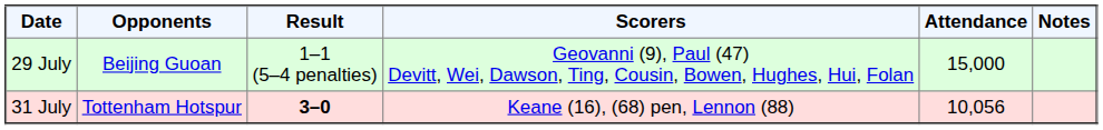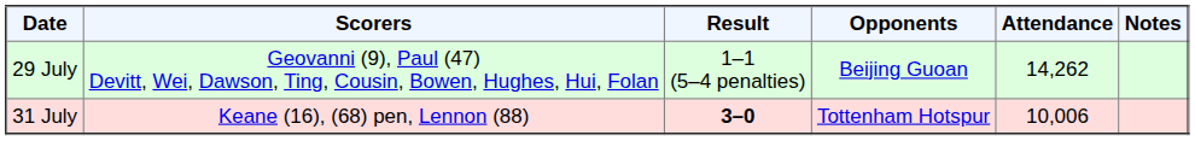 <table border="2" cellpadding="4" style="border-collapse:collapse; text-align:center;">
 <tr bgcolor="#f0f6ff">
 <th>Date</th>
+<th>Scorers</th>
+<th>Result</th>
 <th>Opponents</th>
-<th>Result</th>
-<th>Scorers</th>
 <th>Attendance</th>
 <th>Notes</th>
 </tr>
 <tr style="background: #ddffdd;">
 <td>29 July</td>
+<td><a href='#'>Geovanni</a> (9), <a href='#'>Paul</a> (47)<br><a href='#'>Devitt</a>, <a href='#'>Wei</a>, <a href='#'>Dawson</a>, <a href='#'>Ting</a>, <a href='#'>Cousin</a>, <a href='#'>Bowen</a>, <a href='#'>Hughes</a>, <a href='#'>Hui</a>, <a href='#'>Folan</a></td>
+<td>1–1<br>(5–4 penalties)</td>
 <td><a href='#'>Beijing Guoan</a></td>
-<td>1–1<br>(5–4 penalties)</td>
-<td><a href='#'>Geovanni</a> (9), <a href='#'>Paul</a> (47)<br><a href='#'>Devitt</a>, <a href='#'>Wei</a>, <a href='#'>Dawson</a>, <a href='#'>Ting</a>, <a href='#'>Cousin</a>, <a href='#'>Bowen</a>, <a href='#'>Hughes</a>, <a href='#'>Hui</a>, <a href='#'>Folan</a></td>
-<td>15,000</td>
+<td>14,262</td>
 <td> </td>
 </tr>
 <tr style="background: #ffdddd;">
 <td>31 July</td>
+<td><a href='#'>Keane</a> (16), (68) pen, <a href='#'>Lennon</a> (88)</td>
+<td><strong>3–0</strong></td>
 <td><a href='#'>Tottenham Hotspur</a></td>
-<td><strong>3–0</strong></td>
-<td><a href='#'>Keane</a> (16), (68) pen, <a href='#'>Lennon</a> (88)</td>
-<td>10,056</td>
+<td>10,006</td>
 <td> </td>
 </tr>
 </table>
